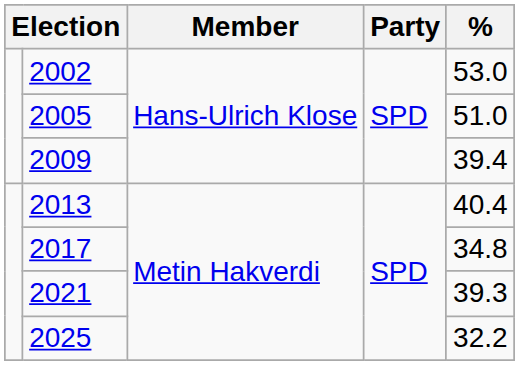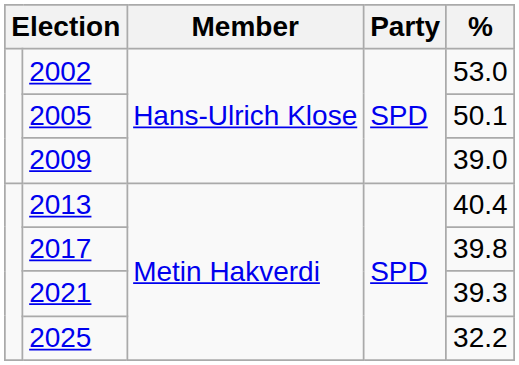 <table class=wikitable>
 <tr>
 <th colspan=2>Election</th>
 <th>Member</th>
 <th>Party</th>
 <th>%</th>
 </tr>
 <tr>
 <td rowspan=3 bgcolor=></td>
 <td><a href='#'>2002</a></td>
 <td rowspan=3><a href='#'>Hans-Ulrich Klose</a></td>
 <td rowspan=3><a href='#'>SPD</a></td>
 <td align=right>53.0</td>
 </tr>
 <tr>
 <td><a href='#'>2005</a></td>
-<td align=right>51.0</td>
+<td align=right>50.1</td>
 </tr>
 <tr>
 <td><a href='#'>2009</a></td>
-<td align=right>39.4</td>
+<td align=right>39.0</td>
 </tr>
 <tr>
 <td rowspan=4 bgcolor=></td>
 <td><a href='#'>2013</a></td>
 <td rowspan=4><a href='#'>Metin Hakverdi</a></td>
 <td rowspan=4><a href='#'>SPD</a></td>
 <td align=right>40.4</td>
 </tr>
 <tr>
 <td><a href='#'>2017</a></td>
-<td align=right>34.8</td>
+<td align=right>39.8</td>
 </tr>
 <tr>
 <td><a href='#'>2021</a></td>
 <td align=right>39.3</td>
 </tr>
 <tr>
 <td><a href='#'>2025</a></td>
 <td align=right>32.2</td>
 </tr>
 </table>
